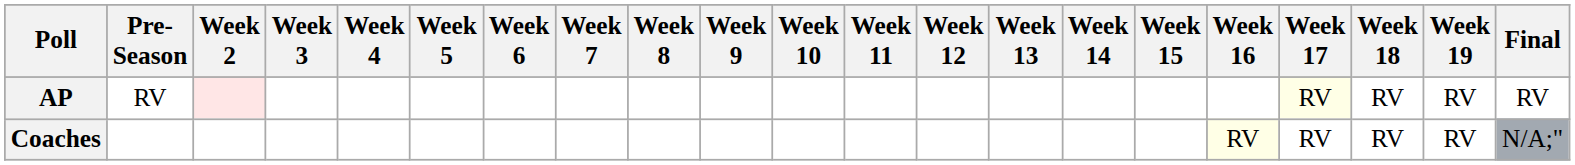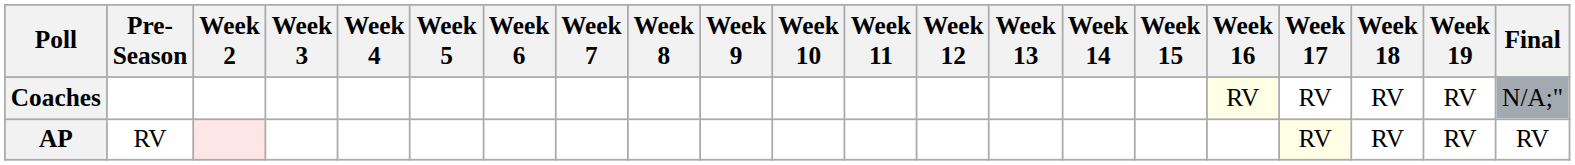 <table class="wikitable" style="white-space:nowrap;font-size:90%">
 <tr>
 <th>Poll</th>
 <th>Pre-<br>Season</th>
 <th>Week<br>2</th>
 <th>Week<br>3</th>
 <th>Week<br>4</th>
 <th>Week<br>5</th>
 <th>Week<br>6</th>
 <th>Week<br>7</th>
 <th>Week<br>8</th>
 <th>Week<br>9</th>
 <th>Week<br>10</th>
 <th>Week<br>11</th>
 <th>Week<br>12</th>
 <th>Week<br>13</th>
 <th>Week<br>14</th>
 <th>Week<br>15</th>
 <th>Week<br>16</th>
 <th>Week<br>17</th>
 <th>Week<br>18</th>
 <th>Week<br>19</th>
 <th>Final</th>
 </tr>
 <tr style="text-align:center;">
+<th>Coaches</th>
+<td style="background:#FFFFFF;"></td>
+<td style="background:#FFFFFF;"></td>
+<td style="background:#FFFFFF;"></td>
+<td style="background:#FFFFFF;"></td>
+<td style="background:#FFFFFF;"></td>
+<td style="background:#FFFFFF;"></td>
+<td style="background:#FFFFFF;"></td>
+<td style="background:#FFFFFF;"></td>
+<td style="background:#FFFFFF;"></td>
+<td style="background:#FFFFFF;"></td>
+<td style="background:#FFFFFF;"></td>
+<td style="background:#FFFFFF;"></td>
+<td style="background:#FFFFFF;"></td>
+<td style="background:#FFFFFF;"></td>
+<td style="background:#FFFFFF;"></td>
+<td style="background:#FFFFE6;">RV</td>
+<td style="background:#FFFFFF;">RV</td>
+<td style="background:#FFFFFF;">RV</td>
+<td style="background:#FFFFFF;">RV</td>
+<td style="background:#a2a9b1;">N/A;"</td>
+</tr>
+<tr style="text-align:center;">
 <th>AP</th>
 <td style="background:#FFFFFF;">RV</td>
 <td style="background:#FFE6E6;"></td>
 <td style="background:#FFFFFF;"></td>
 <td style="background:#FFFFFF;"></td>
 <td style="background:#FFFFFF;"></td>
 <td style="background:#FFFFFF;"></td>
 <td style="background:#FFFFFF;"></td>
 <td style="background:#FFFFFF;"></td>
 <td style="background:#FFFFFF;"></td>
 <td style="background:#FFFFFF;"></td>
 <td style="background:#FFFFFF;"></td>
 <td style="background:#FFFFFF;"></td>
 <td style="background:#FFFFFF;"></td>
 <td style="background:#FFFFFF;"></td>
 <td style="background:#FFFFFF;"></td>
 <td style="background:#FFFFFF;"></td>
 <td style="background:#FFFFE6;">RV</td>
 <td style="background:#FFFFFF;">RV</td>
 <td style="background:#FFFFFF;">RV</td>
 <td style="background:#FFFFFF;">RV</td>
 </tr>
-<tr style="text-align:center;">
-<th>Coaches</th>
-<td style="background:#FFFFFF;"></td>
-<td style="background:#FFFFFF;"></td>
-<td style="background:#FFFFFF;"></td>
-<td style="background:#FFFFFF;"></td>
-<td style="background:#FFFFFF;"></td>
-<td style="background:#FFFFFF;"></td>
-<td style="background:#FFFFFF;"></td>
-<td style="background:#FFFFFF;"></td>
-<td style="background:#FFFFFF;"></td>
-<td style="background:#FFFFFF;"></td>
-<td style="background:#FFFFFF;"></td>
-<td style="background:#FFFFFF;"></td>
-<td style="background:#FFFFFF;"></td>
-<td style="background:#FFFFFF;"></td>
-<td style="background:#FFFFFF;"></td>
-<td style="background:#FFFFE6;">RV</td>
-<td style="background:#FFFFFF;">RV</td>
-<td style="background:#FFFFFF;">RV</td>
-<td style="background:#FFFFFF;">RV</td>
-<td style="background:#a2a9b1;">N/A;"</td>
-</tr>
 </table>
